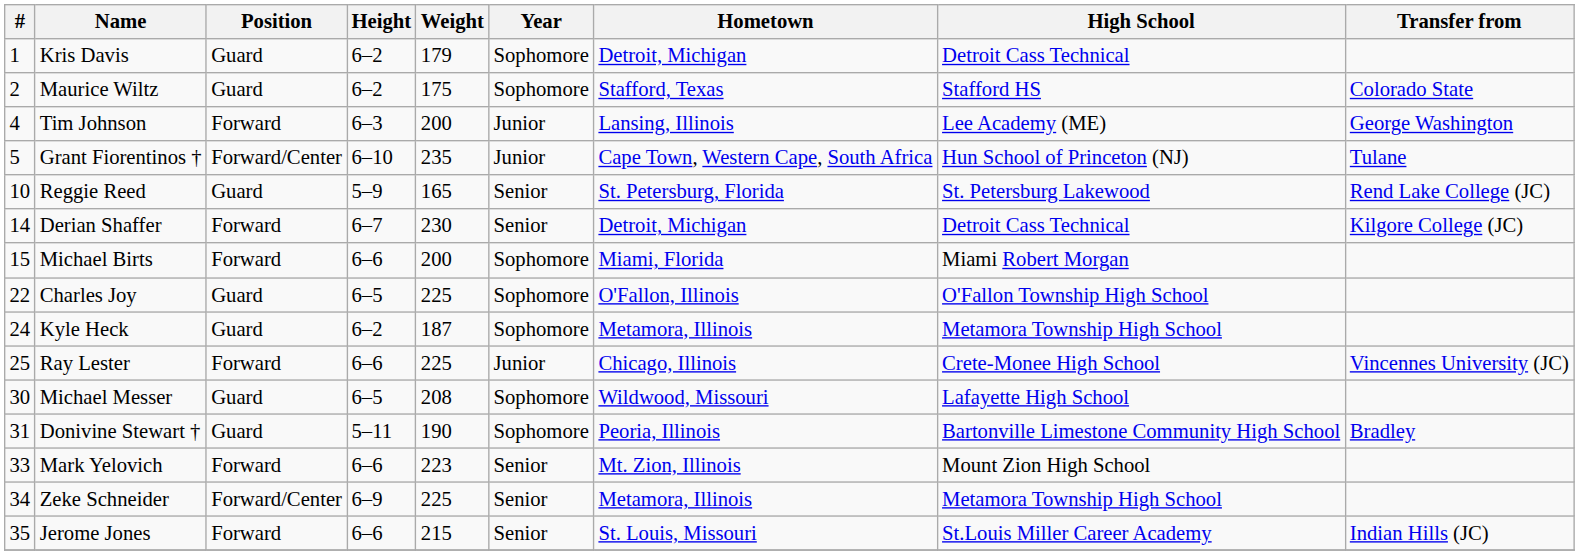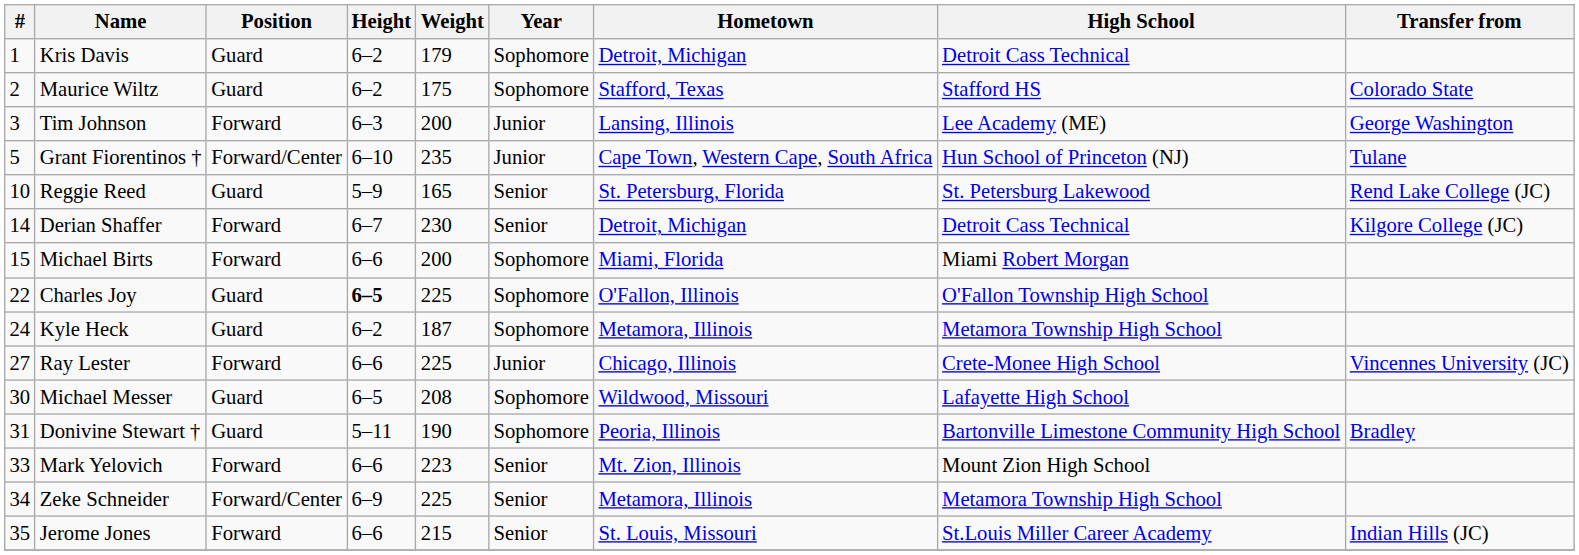 <table class="wikitable" style="font-size: 95%;">
 <tr>
 <th>#</th>
 <th>Name</th>
 <th>Position</th>
 <th>Height</th>
 <th>Weight</th>
 <th>Year</th>
 <th>Hometown</th>
 <th>High School</th>
 <th>Transfer from</th>
 </tr>
 <tr>
 <td>1</td>
 <td>Kris Davis</td>
 <td>Guard</td>
 <td>6–2</td>
 <td>179</td>
 <td>Sophomore</td>
 <td><a href='#'>Detroit, Michigan</a></td>
 <td><a href='#'>Detroit Cass Technical</a></td>
 <td></td>
 </tr>
 <tr>
 <td>2</td>
 <td>Maurice Wiltz</td>
 <td>Guard</td>
 <td>6–2</td>
 <td>175</td>
 <td>Sophomore</td>
 <td><a href='#'>Stafford, Texas</a></td>
 <td><a href='#'>Stafford HS</a></td>
 <td><a href='#'>Colorado State</a></td>
 </tr>
 <tr>
-<td>4</td>
+<td>3</td>
 <td>Tim Johnson</td>
 <td>Forward</td>
 <td>6–3</td>
 <td>200</td>
 <td>Junior</td>
 <td><a href='#'>Lansing, Illinois</a></td>
 <td><a href='#'>Lee Academy</a> (ME)</td>
 <td><a href='#'>George Washington</a></td>
 </tr>
 <tr>
 <td>5</td>
 <td>Grant Fiorentinos †</td>
 <td>Forward/Center</td>
 <td>6–10</td>
 <td>235</td>
 <td>Junior</td>
 <td><a href='#'>Cape Town</a>, <a href='#'>Western Cape</a>, <a href='#'>South Africa</a></td>
 <td><a href='#'>Hun School of Princeton</a> (NJ)</td>
 <td><a href='#'>Tulane</a></td>
 </tr>
 <tr>
 <td>10</td>
 <td>Reggie Reed</td>
 <td>Guard</td>
 <td>5–9</td>
 <td>165</td>
 <td>Senior</td>
 <td><a href='#'>St. Petersburg, Florida</a></td>
 <td><a href='#'>St. Petersburg Lakewood</a></td>
 <td><a href='#'>Rend Lake College</a> (JC)</td>
 </tr>
 <tr>
 <td>14</td>
 <td>Derian Shaffer</td>
 <td>Forward</td>
 <td>6–7</td>
 <td>230</td>
 <td>Senior</td>
 <td><a href='#'>Detroit, Michigan</a></td>
 <td><a href='#'>Detroit Cass Technical</a></td>
 <td><a href='#'>Kilgore College</a> (JC)</td>
 </tr>
 <tr>
 <td>15</td>
 <td>Michael Birts</td>
 <td>Forward</td>
 <td>6–6</td>
 <td>200</td>
 <td>Sophomore</td>
 <td><a href='#'>Miami, Florida</a></td>
 <td>Miami <a href='#'>Robert Morgan</a></td>
 <td></td>
 </tr>
 <tr>
 <td>22</td>
 <td>Charles Joy</td>
 <td>Guard</td>
-<td>6–5</td>
+<td><strong>6–5</strong></td>
 <td>225</td>
 <td>Sophomore</td>
 <td><a href='#'>O'Fallon, Illinois</a></td>
 <td><a href='#'>O'Fallon Township High School</a></td>
 <td></td>
 </tr>
 <tr>
 <td>24</td>
 <td>Kyle Heck</td>
 <td>Guard</td>
 <td>6–2</td>
 <td>187</td>
 <td>Sophomore</td>
 <td><a href='#'>Metamora, Illinois</a></td>
 <td><a href='#'>Metamora Township High School</a></td>
 <td></td>
 </tr>
 <tr>
-<td>25</td>
+<td>27</td>
 <td>Ray Lester</td>
 <td>Forward</td>
 <td>6–6</td>
 <td>225</td>
 <td>Junior</td>
 <td><a href='#'>Chicago, Illinois</a></td>
 <td><a href='#'>Crete-Monee High School</a></td>
 <td><a href='#'>Vincennes University</a> (JC)</td>
 </tr>
 <tr>
 <td>30</td>
 <td>Michael Messer</td>
 <td>Guard</td>
 <td>6–5</td>
 <td>208</td>
 <td>Sophomore</td>
 <td><a href='#'>Wildwood, Missouri</a></td>
 <td><a href='#'>Lafayette High School</a></td>
 <td></td>
 </tr>
 <tr>
 <td>31</td>
 <td>Donivine Stewart †</td>
 <td>Guard</td>
 <td>5–11</td>
 <td>190</td>
 <td>Sophomore</td>
 <td><a href='#'>Peoria, Illinois</a></td>
 <td><a href='#'>Bartonville Limestone Community High School</a></td>
 <td><a href='#'>Bradley</a></td>
 </tr>
 <tr>
 <td>33</td>
 <td>Mark Yelovich</td>
 <td>Forward</td>
 <td>6–6</td>
 <td>223</td>
 <td>Senior</td>
 <td><a href='#'>Mt. Zion, Illinois</a></td>
 <td>Mount Zion High School</td>
 <td></td>
 </tr>
 <tr>
 <td>34</td>
 <td>Zeke Schneider</td>
 <td>Forward/Center</td>
 <td>6–9</td>
 <td>225</td>
 <td>Senior</td>
 <td><a href='#'>Metamora, Illinois</a></td>
 <td><a href='#'>Metamora Township High School</a></td>
 <td></td>
 </tr>
 <tr>
 <td>35</td>
 <td>Jerome Jones</td>
 <td>Forward</td>
 <td>6–6</td>
 <td>215</td>
 <td>Senior</td>
 <td><a href='#'>St. Louis, Missouri</a></td>
 <td><a href='#'>St.Louis Miller Career Academy</a></td>
 <td><a href='#'>Indian Hills</a> (JC)</td>
 </tr>
 <tr>
 </tr>
 </table>
